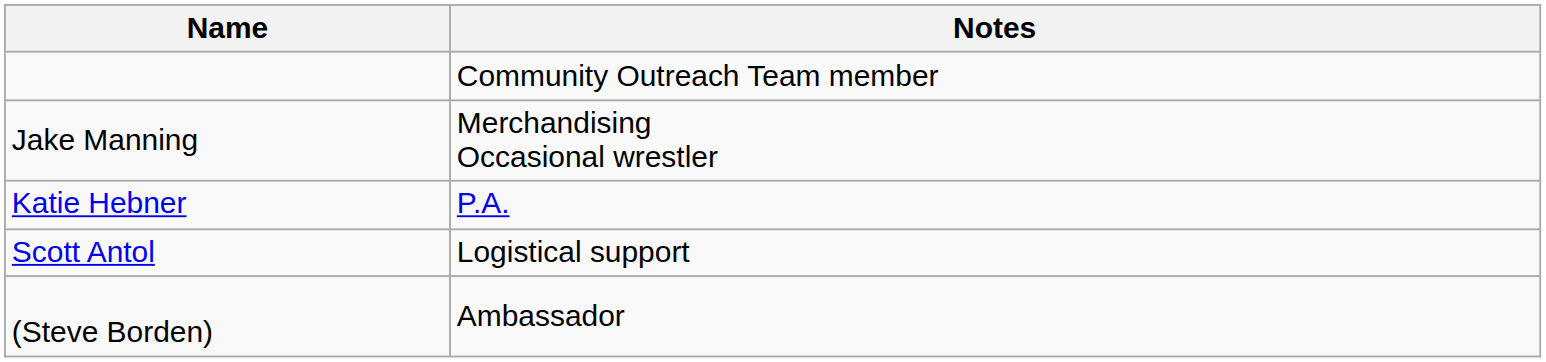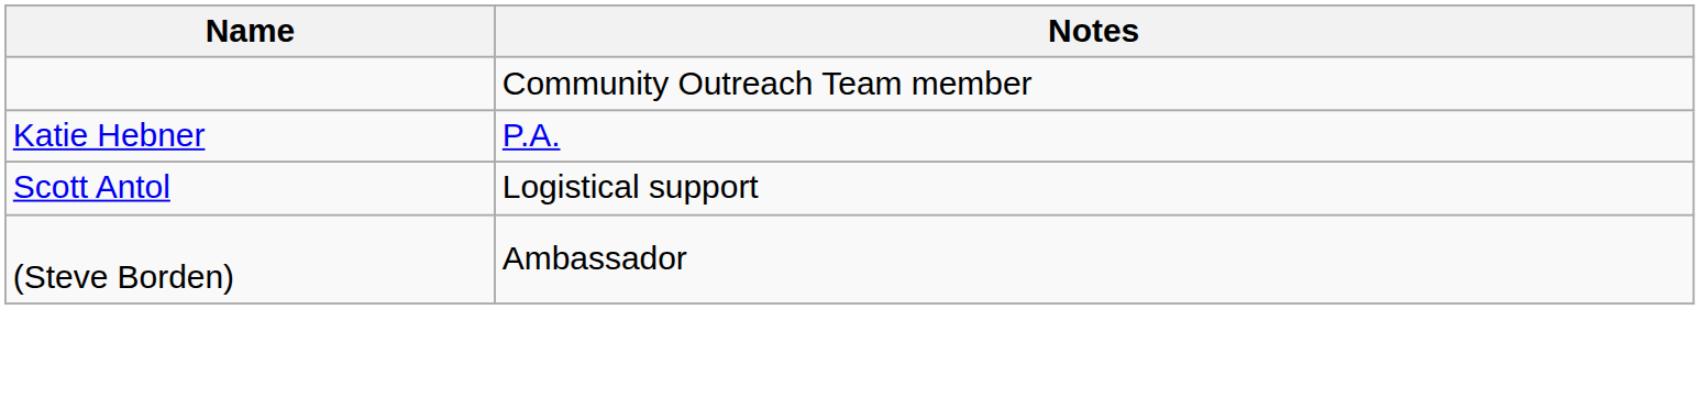 <table class="wikitable sortable" style="width:65%;">
 <tr>
 <th style="width:29%;">Name</th>
 <th style="width:71%;">Notes</th>
 </tr>
 <tr>
 <td></td>
 <td>Community Outreach Team member</td>
-</tr>
-<tr>
-<td>Jake Manning</td>
-<td>Merchandising<br>Occasional wrestler</td>
 </tr>
 <tr>
 <td><a href='#'>Katie Hebner</a></td>
 <td><a href='#'>P.A.</a></td>
 </tr>
 <tr>
 <td><a href='#'>Scott Antol</a></td>
 <td>Logistical support</td>
 </tr>
 <tr>
 <td><br>(Steve Borden)</td>
 <td>Ambassador</td>
 </tr>
 </table>
